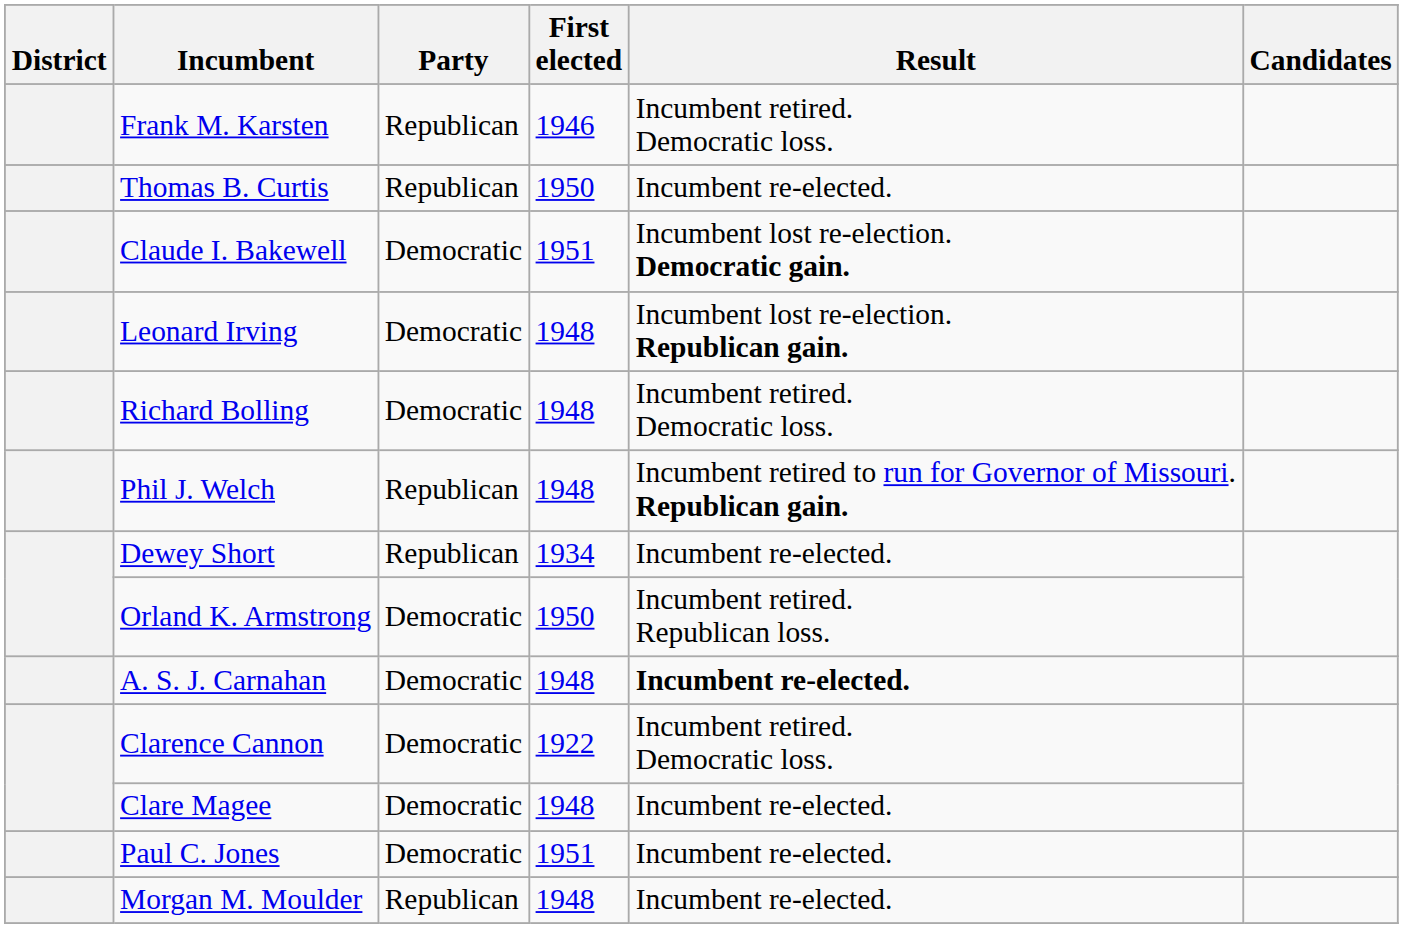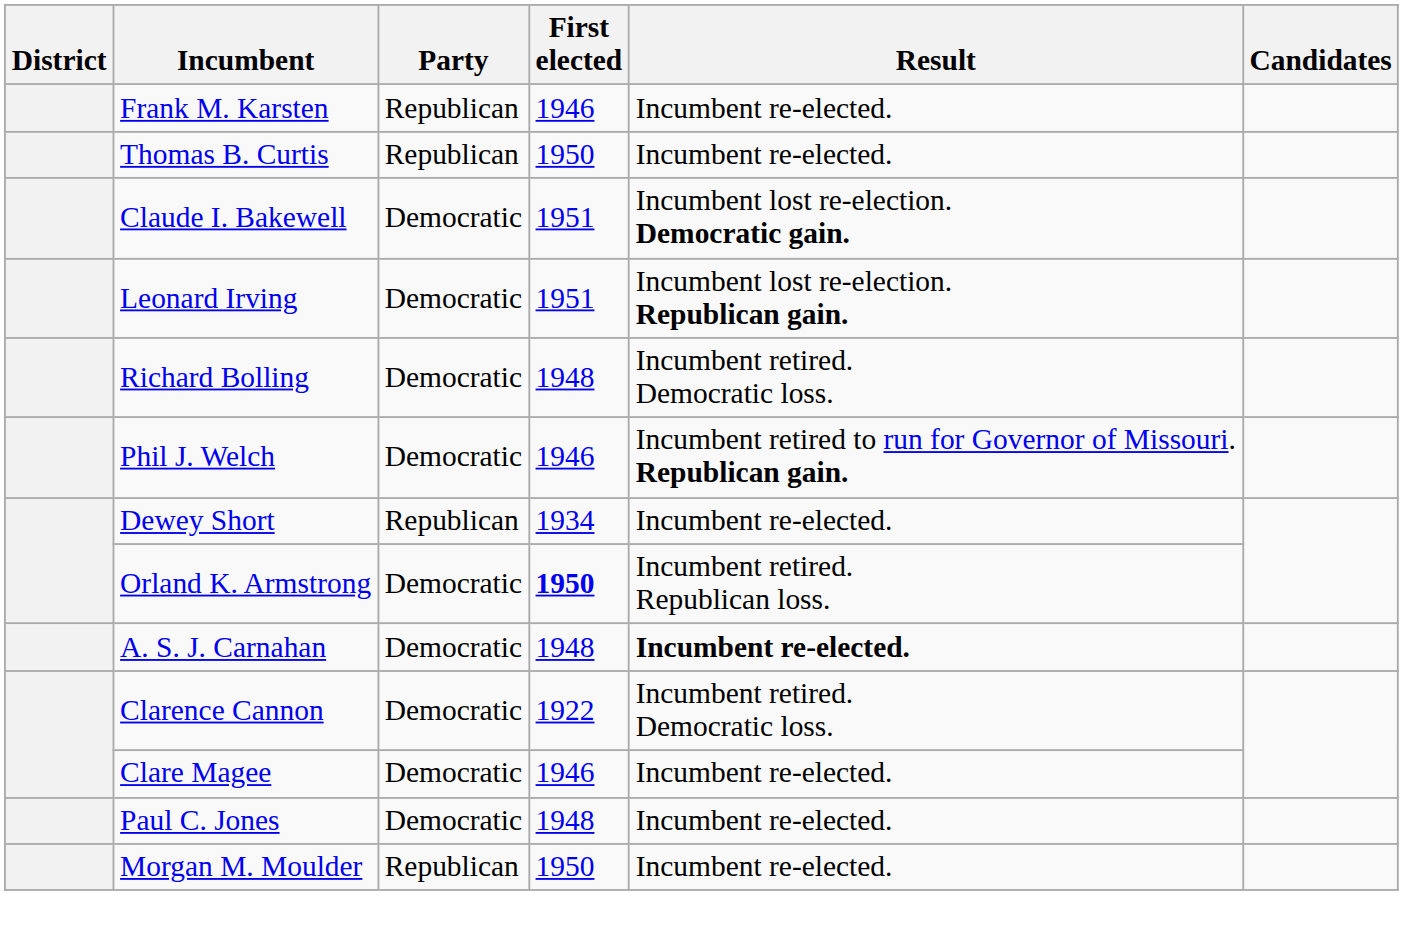 <table class=wikitable>
 <tr valign=bottom>
 <th>District</th>
 <th>Incumbent</th>
 <th>Party</th>
 <th>First<br>elected</th>
 <th>Result</th>
 <th>Candidates</th>
 </tr>
 <tr>
 <th></th>
 <td><a href='#'>Frank M. Karsten</a><br></td>
 <td>Republican</td>
 <td><a href='#'>1946</a></td>
-<td>Incumbent retired.<br>Democratic loss.</td>
+<td>Incumbent re-elected.</td>
 <td nowrap></td>
 </tr>
 <tr>
 <th></th>
 <td><a href='#'>Thomas B. Curtis</a><br></td>
 <td>Republican</td>
 <td><a href='#'>1950</a></td>
 <td>Incumbent re-elected.</td>
 <td nowrap></td>
 </tr>
 <tr>
 <th></th>
 <td><a href='#'>Claude I. Bakewell</a><br></td>
 <td>Democratic</td>
 <td><a href='#'>1951</a></td>
 <td>Incumbent lost re-election.<br><strong>Democratic gain.</strong></td>
 <td nowrap></td>
 </tr>
 <tr>
 <th></th>
 <td><a href='#'>Leonard Irving</a></td>
 <td>Democratic</td>
-<td><a href='#'>1948</a></td>
+<td><a href='#'>1951</a></td>
 <td>Incumbent lost re-election.<br><strong>Republican gain.</strong></td>
 <td nowrap></td>
 </tr>
 <tr>
 <th></th>
 <td><a href='#'>Richard Bolling</a></td>
 <td>Democratic</td>
 <td><a href='#'>1948</a></td>
 <td>Incumbent retired.<br>Democratic loss.</td>
 <td nowrap></td>
 </tr>
 <tr>
 <th></th>
 <td><a href='#'>Phil J. Welch</a><br></td>
-<td>Republican</td>
-<td><a href='#'>1948</a></td>
+<td>Democratic</td>
+<td><a href='#'>1946</a></td>
 <td>Incumbent retired to <a href='#'>run for Governor of Missouri</a>.<br><strong>Republican gain.</strong></td>
 <td nowrap></td>
 </tr>
 <tr>
 <th rowspan=2></th>
 <td><a href='#'>Dewey Short</a></td>
 <td>Republican</td>
 <td><a href='#'>1934</a></td>
 <td>Incumbent re-elected.</td>
 <td rowspan=2></td>
 </tr>
 <tr>
 <td><a href='#'>Orland K. Armstrong</a><br></td>
 <td>Democratic</td>
-<td><a href='#'>1950</a></td>
+<td><strong><a href='#'>1950</a></strong></td>
 <td>Incumbent retired.<br>Republican loss.</td>
 </tr>
 <tr>
 <th></th>
 <td><a href='#'>A. S. J. Carnahan</a></td>
 <td>Democratic</td>
 <td><a href='#'>1948</a></td>
 <td><strong>Incumbent re-elected.</strong></td>
 <td nowrap></td>
 </tr>
 <tr>
 <th rowspan=2></th>
 <td><a href='#'>Clarence Cannon</a></td>
 <td>Democratic</td>
 <td><a href='#'>1922</a></td>
 <td>Incumbent retired.<br>Democratic loss.</td>
 <td rowspan=2></td>
 </tr>
 <tr>
 <td><a href='#'>Clare Magee</a><br></td>
 <td>Democratic</td>
-<td><a href='#'>1948</a></td>
+<td><a href='#'>1946</a></td>
 <td>Incumbent re-elected.</td>
 </tr>
 <tr>
 <th></th>
 <td><a href='#'>Paul C. Jones</a></td>
 <td>Democratic</td>
-<td><a href='#'>1951</a></td>
+<td><a href='#'>1948</a></td>
 <td>Incumbent re-elected.</td>
 <td nowrap></td>
 </tr>
 <tr>
 <th></th>
 <td><a href='#'>Morgan M. Moulder</a><br></td>
 <td>Republican</td>
-<td><a href='#'>1948</a></td>
+<td><a href='#'>1950</a></td>
 <td>Incumbent re-elected.</td>
 <td nowrap></td>
 </tr>
 </table>
